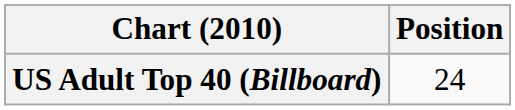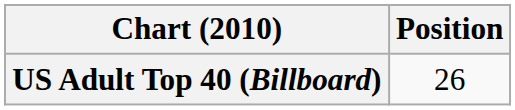 <table class="wikitable plainrowheaders">
 <tr>
 <th>Chart (2010)</th>
 <th>Position</th>
 </tr>
 <tr>
 <th scope="row">US Adult Top 40 (<em>Billboard</em>)</th>
-<td style="text-align:center;">24</td>
+<td style="text-align:center;">26</td>
 </tr>
 </table>
